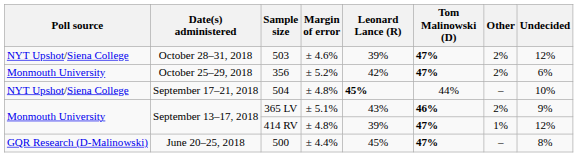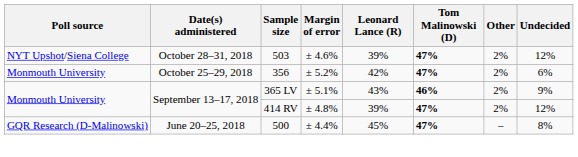 <table class="wikitable">
 <tr>
 <th>Poll source</th>
 <th>Date(s)<br>administered</th>
 <th>Sample<br>size</th>
 <th>Margin<br>of error</th>
 <th style="width:95px;">Leonard<br>Lance (R)</th>
 <th style="width:95px;">Tom<br>Malinowski (D)</th>
 <th>Other</th>
 <th>Undecided</th>
 </tr>
 <tr>
 <td><a href='#'>NYT Upshot</a>/<a href='#'>Siena College</a></td>
 <td align=center>October 28–31, 2018</td>
 <td align=center>503</td>
 <td align=center>± 4.6%</td>
 <td align=center>39%</td>
 <td><strong>47%</strong></td>
 <td align=center>2%</td>
 <td align=center>12%</td>
 </tr>
 <tr>
 <td><a href='#'>Monmouth University</a></td>
 <td align=center>October 25–29, 2018</td>
 <td align=center>356</td>
 <td align=center>± 5.2%</td>
 <td align=center>42%</td>
 <td><strong>47%</strong></td>
 <td align=center>2%</td>
 <td align=center>6%</td>
 </tr>
 <tr>
-<td><a href='#'>NYT Upshot</a>/<a href='#'>Siena College</a></td>
-<td align=center>September 17–21, 2018</td>
-<td align=center>504</td>
-<td align=center>± 4.8%</td>
-<td><strong>45%</strong></td>
-<td align=center>44%</td>
-<td align=center>–</td>
-<td align=center>10%</td>
-</tr>
-<tr>
 <td rowspan=2><a href='#'>Monmouth University</a></td>
 <td rowspan="2" style="text-align:center;">September 13–17, 2018</td>
 <td align=center>365 LV</td>
 <td align=center>± 5.1%</td>
 <td align=center>43%</td>
 <td><strong>46%</strong></td>
 <td align=center>2%</td>
 <td align=center>9%</td>
 </tr>
 <tr>
 <td align=center>414 RV</td>
 <td align=center>± 4.8%</td>
 <td align=center>39%</td>
 <td><strong>47%</strong></td>
-<td align=center>1%</td>
+<td align=center>2%</td>
 <td align=center>12%</td>
 </tr>
 <tr>
 <td><a href='#'>GQR Research (D-Malinowski)</a></td>
 <td align=center>June 20–25, 2018</td>
 <td align=center>500</td>
 <td align=center>± 4.4%</td>
 <td align=center>45%</td>
 <td><strong>47%</strong></td>
 <td align=center>–</td>
 <td align=center>8%</td>
 </tr>
 </table>
